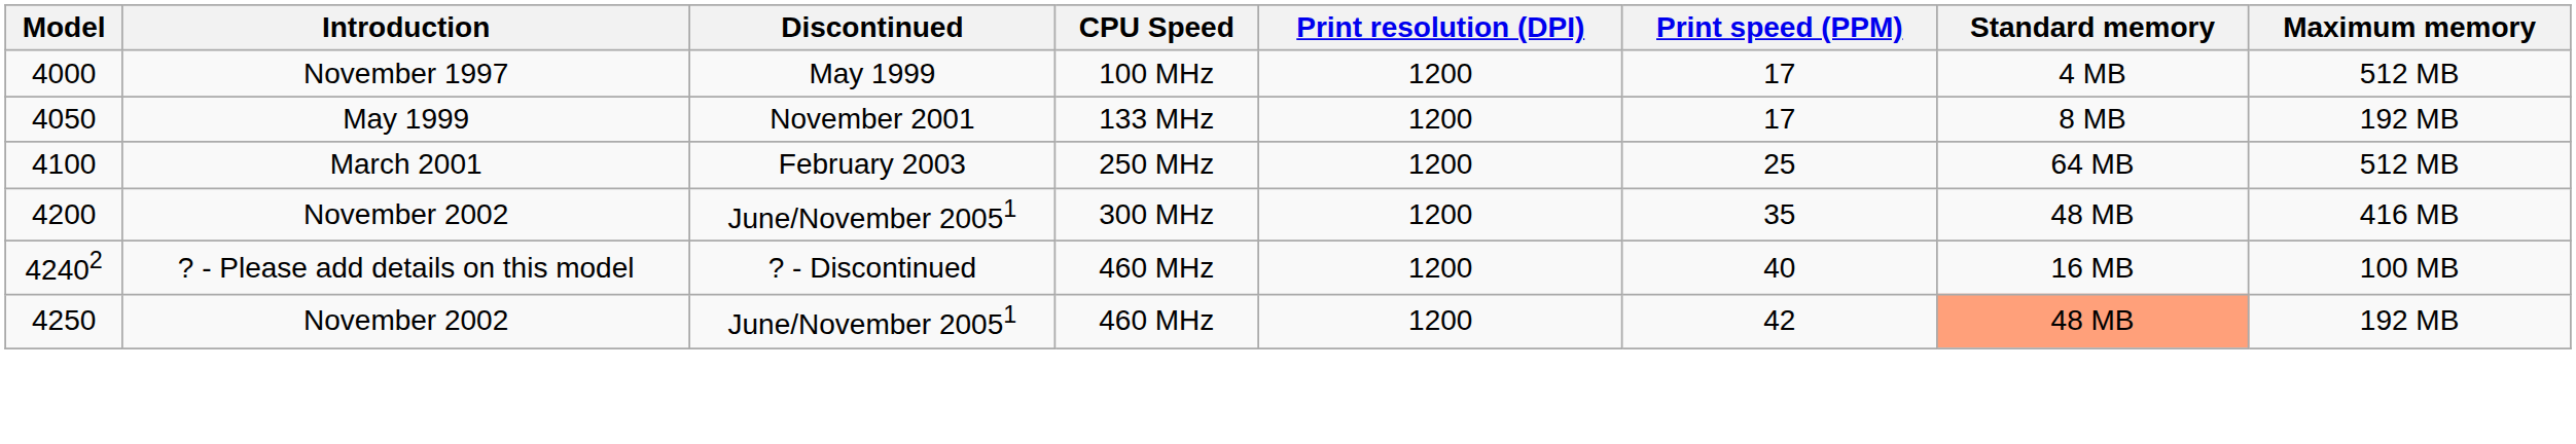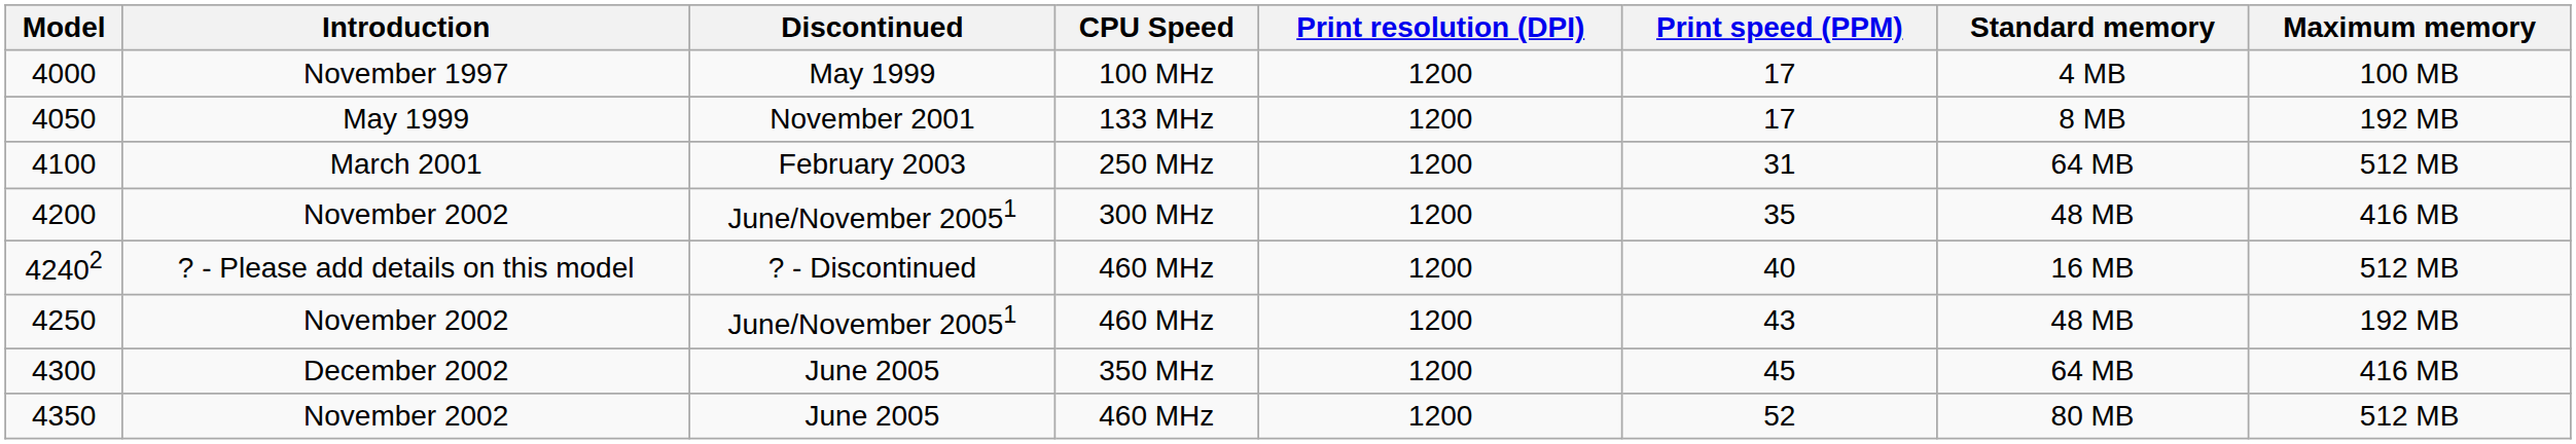 <table class="wikitable" style="width:90%;margin:auto;text-align:center;">
 <tr>
 <th>Model</th>
 <th>Introduction</th>
 <th>Discontinued</th>
 <th>CPU Speed</th>
 <th><a href='#'>Print resolution (DPI)</a></th>
 <th><a href='#'>Print speed (PPM)</a></th>
 <th>Standard memory</th>
 <th>Maximum memory</th>
 </tr>
 <tr>
 <td>4000</td>
 <td>November 1997</td>
 <td>May 1999</td>
 <td>100 MHz</td>
 <td>1200</td>
 <td>17</td>
 <td>4 MB</td>
-<td>512 MB</td>
+<td>100 MB</td>
 </tr>
 <tr>
 <td>4050</td>
 <td>May 1999</td>
 <td>November 2001</td>
 <td>133 MHz</td>
 <td>1200</td>
 <td>17</td>
 <td>8 MB</td>
 <td>192 MB</td>
 </tr>
 <tr>
 <td>4100</td>
 <td>March 2001</td>
 <td>February 2003</td>
 <td>250 MHz</td>
 <td>1200</td>
-<td>25</td>
+<td>31</td>
 <td>64 MB</td>
 <td>512 MB</td>
 </tr>
 <tr>
 <td>4200</td>
 <td>November 2002</td>
 <td>June/November 2005<sup>1</sup></td>
 <td>300 MHz</td>
 <td>1200</td>
 <td>35</td>
 <td>48 MB</td>
 <td>416 MB</td>
 </tr>
 <tr>
 <td>4240<sup>2</sup></td>
 <td>? - Please add details on this model</td>
 <td>? - Discontinued</td>
 <td>460 MHz</td>
 <td>1200</td>
 <td>40</td>
 <td>16 MB</td>
-<td>100 MB</td>
+<td>512 MB</td>
 </tr>
 <tr>
 <td>4250</td>
 <td>November 2002</td>
 <td>June/November 2005<sup>1</sup></td>
 <td>460 MHz</td>
 <td>1200</td>
-<td>42</td>
-<td style="background: lightsalmon;">48 MB</td>
+<td>43</td>
+<td>48 MB</td>
 <td>192 MB</td>
 </tr>
+<tr>
+<td>4300</td>
+<td>December 2002</td>
+<td>June 2005</td>
+<td>350 MHz</td>
+<td>1200</td>
+<td>45</td>
+<td>64 MB</td>
+<td>416 MB</td>
+</tr>
+<tr>
+<td>4350</td>
+<td>November 2002</td>
+<td>June 2005</td>
+<td>460 MHz</td>
+<td>1200</td>
+<td>52</td>
+<td>80 MB</td>
+<td>512 MB</td>
+</tr>
 </table>
